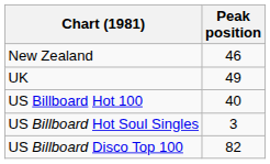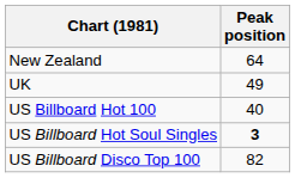 <table class="wikitable sortable">
 <tr>
 <th>Chart (1981)</th>
 <th>Peak<br>position</th>
 </tr>
 <tr>
 <td>New Zealand </td>
-<td align="center">46</td>
+<td align="center">64</td>
 </tr>
 <tr>
 <td>UK</td>
 <td align="center">49</td>
 </tr>
 <tr>
 <td>US <em><a href='#'></em>Billboard<em></a></em> <a href='#'>Hot 100</a></td>
 <td align="center">40</td>
 </tr>
 <tr>
 <td>US <em>Billboard</em> <a href='#'>Hot Soul Singles</a></td>
-<td align="center">3</td>
+<td align="center"><strong>3</strong></td>
 </tr>
 <tr>
 <td>US <em>Billboard</em> <a href='#'>Disco Top 100</a></td>
 <td align="center">82</td>
 </tr>
 </table>
